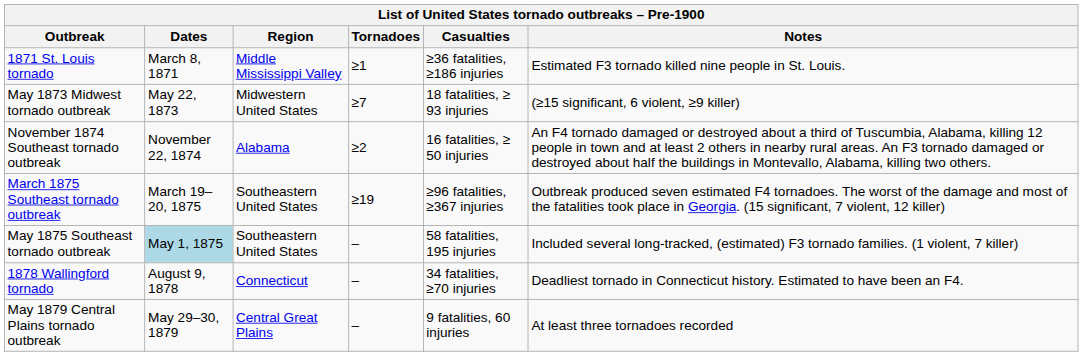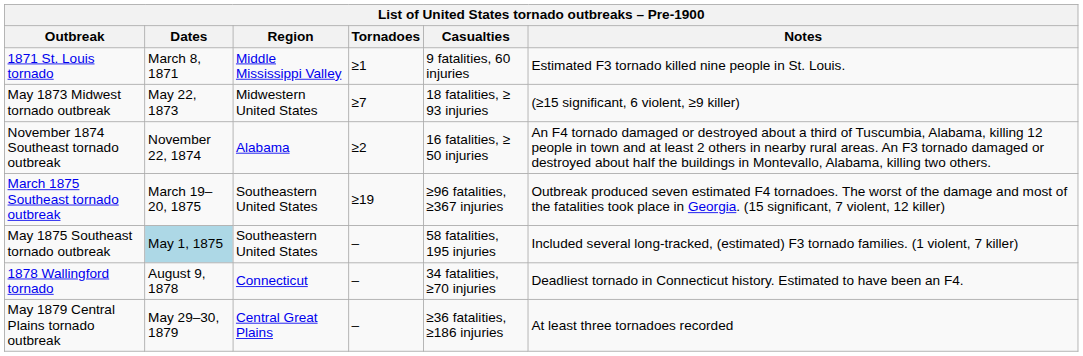 <table class="wikitable collapsible sortable" style="width:100%;">
 <tr>
 <th colspan="8">List of United States tornado outbreaks – Pre-1900</th>
 </tr>
 <tr>
 <th scope="col">Outbreak</th>
 <th scope="col">Dates</th>
 <th scope="col" class="unsortable">Region</th>
 <th scope="col">Tornadoes</th>
 <th scope="col">Casualties</th>
 <th scope="col">Notes</th>
 </tr>
 <tr>
 <td><a href='#'>1871 St. Louis tornado</a></td>
 <td>March 8, 1871</td>
 <td><a href='#'>Middle Mississippi Valley</a></td>
 <td>≥1</td>
-<td>≥36 fatalities, ≥186 injuries</td>
+<td>9 fatalities, 60 injuries</td>
 <td>Estimated F3 tornado killed nine people in St. Louis.</td>
 </tr>
 <tr>
 <td>May 1873 Midwest tornado outbreak</td>
 <td>May 22, 1873</td>
 <td>Midwestern United States</td>
 <td>≥7</td>
 <td>18 fatalities, ≥ 93 injuries</td>
 <td>(≥15 significant, 6 violent, ≥9 killer)</td>
 </tr>
 <tr>
 <td>November 1874 Southeast tornado outbreak</td>
 <td>November 22, 1874</td>
 <td><a href='#'>Alabama</a></td>
 <td>≥2</td>
 <td>16 fatalities, ≥ 50 injuries</td>
 <td>An F4 tornado damaged or destroyed about a third of Tuscumbia, Alabama, killing 12 people in town and at least 2 others in nearby rural areas. An F3 tornado damaged or destroyed about half the buildings in Montevallo, Alabama, killing two others.</td>
 </tr>
 <tr>
 <td><a href='#'>March 1875 Southeast tornado outbreak</a></td>
 <td>March 19–20, 1875</td>
 <td>Southeastern United States</td>
 <td>≥19</td>
 <td>≥96 fatalities, ≥367 injuries</td>
 <td>Outbreak produced seven estimated F4 tornadoes. The worst of the damage and most of the fatalities took place in <a href='#'>Georgia</a>. (15 significant, 7 violent, 12 killer)</td>
 </tr>
 <tr>
 <td>May 1875 Southeast tornado outbreak</td>
 <td style="background: lightblue;">May 1, 1875</td>
 <td>Southeastern United States</td>
 <td>–</td>
 <td>58 fatalities, 195 injuries</td>
 <td>Included several long-tracked, (estimated) F3 tornado families. (1 violent, 7 killer)</td>
 </tr>
 <tr>
 <td><a href='#'>1878 Wallingford tornado</a></td>
 <td>August 9, 1878</td>
 <td><a href='#'>Connecticut</a></td>
 <td>–</td>
 <td>34 fatalities, ≥70 injuries</td>
 <td>Deadliest tornado in Connecticut history. Estimated to have been an F4.</td>
 </tr>
 <tr>
 <td>May 1879 Central Plains tornado outbreak</td>
 <td>May 29–30, 1879</td>
 <td><a href='#'>Central Great Plains</a></td>
 <td>–</td>
-<td>9 fatalities, 60 injuries</td>
+<td>≥36 fatalities, ≥186 injuries</td>
 <td>At least three tornadoes recorded</td>
 </tr>
 </table>
